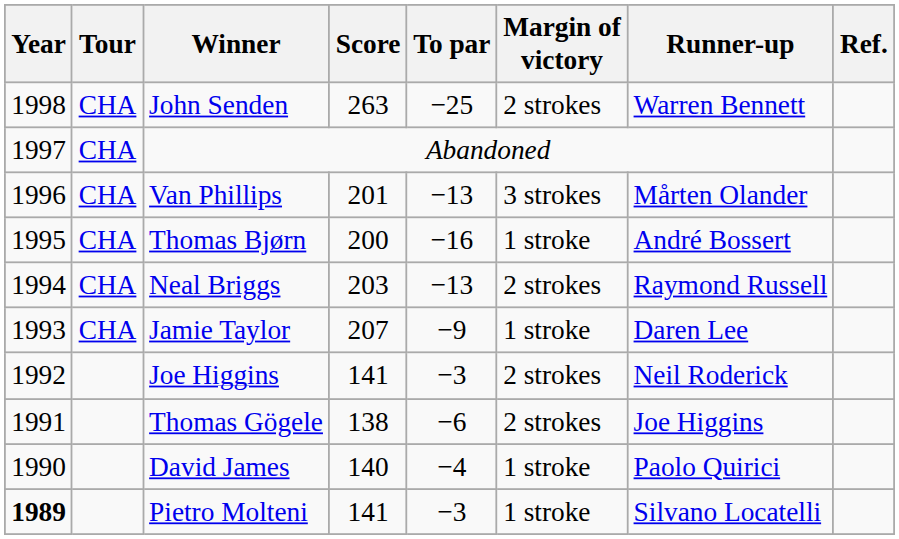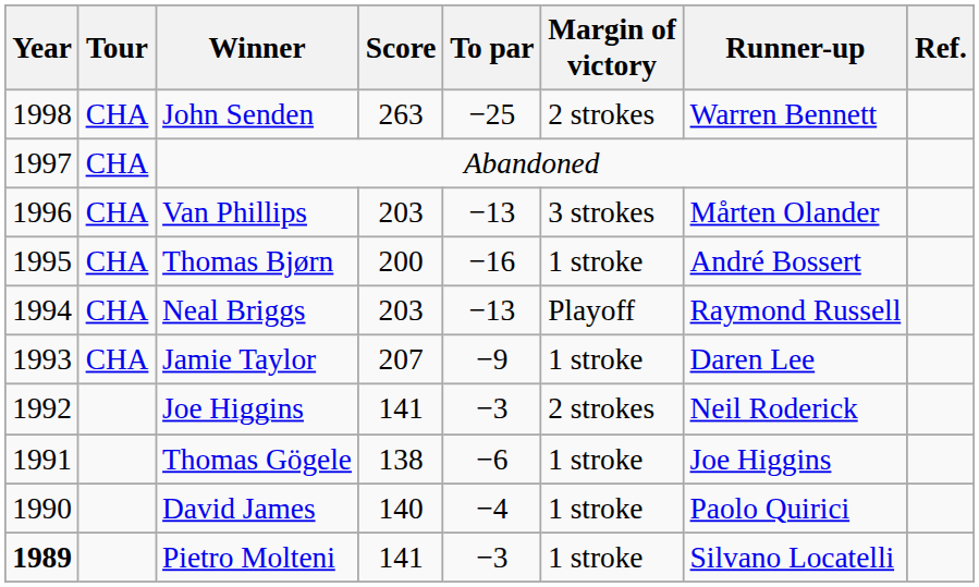 <table class=wikitable style="font-size:95%">
 <tr>
 <th>Year</th>
 <th>Tour</th>
 <th>Winner</th>
 <th>Score</th>
 <th>To par</th>
 <th>Margin of<br>victory</th>
 <th>Runner-up</th>
 <th>Ref.</th>
 </tr>
 <tr>
 <td>1998</td>
 <td><a href='#'>CHA</a></td>
 <td> <a href='#'>John Senden</a></td>
 <td align=center>263</td>
 <td align=center>−25</td>
 <td>2 strokes</td>
 <td> <a href='#'>Warren Bennett</a></td>
 <td></td>
 </tr>
 <tr>
 <td>1997</td>
 <td><a href='#'>CHA</a></td>
 <td colspan=5 align=center><em>Abandoned</em></td>
 <td></td>
 </tr>
 <tr>
 <td>1996</td>
 <td><a href='#'>CHA</a></td>
 <td> <a href='#'>Van Phillips</a></td>
-<td align=center>201</td>
+<td align=center>203</td>
 <td align=center>−13</td>
 <td>3 strokes</td>
 <td> <a href='#'>Mårten Olander</a></td>
 <td></td>
 </tr>
 <tr>
 <td>1995</td>
 <td><a href='#'>CHA</a></td>
 <td> <a href='#'>Thomas Bjørn</a></td>
 <td align=center>200</td>
 <td align=center>−16</td>
 <td>1 stroke</td>
 <td> <a href='#'>André Bossert</a></td>
 <td></td>
 </tr>
 <tr>
 <td>1994</td>
 <td><a href='#'>CHA</a></td>
 <td> <a href='#'>Neal Briggs</a></td>
 <td align=center>203</td>
 <td align=center>−13</td>
-<td>2 strokes</td>
+<td>Playoff</td>
 <td> <a href='#'>Raymond Russell</a></td>
 <td></td>
 </tr>
 <tr>
 <td>1993</td>
 <td><a href='#'>CHA</a></td>
 <td> <a href='#'>Jamie Taylor</a></td>
 <td align=center>207</td>
 <td align=center>−9</td>
 <td>1 stroke</td>
 <td> <a href='#'>Daren Lee</a></td>
 <td></td>
 </tr>
 <tr>
 <td>1992</td>
 <td></td>
 <td> <a href='#'>Joe Higgins</a></td>
 <td align=center>141</td>
 <td align=center>−3</td>
 <td>2 strokes</td>
 <td> <a href='#'>Neil Roderick</a></td>
 <td></td>
 </tr>
 <tr>
 <td>1991</td>
 <td></td>
 <td> <a href='#'>Thomas Gögele</a></td>
 <td align=center>138</td>
 <td align=center>−6</td>
-<td>2 strokes</td>
+<td>1 stroke</td>
 <td> <a href='#'>Joe Higgins</a></td>
 <td></td>
 </tr>
 <tr>
 <td>1990</td>
 <td></td>
 <td> <a href='#'>David James</a></td>
 <td align=center>140</td>
 <td align=center>−4</td>
 <td>1 stroke</td>
 <td> <a href='#'>Paolo Quirici</a></td>
 <td></td>
 </tr>
 <tr>
 <td><strong>1989</strong></td>
 <td></td>
 <td> <a href='#'>Pietro Molteni</a></td>
 <td align=center>141</td>
 <td align=center>−3</td>
 <td>1 stroke</td>
 <td> <a href='#'>Silvano Locatelli</a></td>
 <td></td>
 </tr>
 </table>
